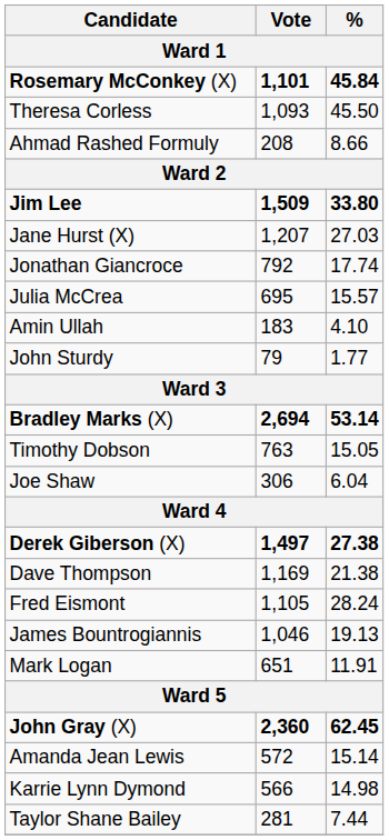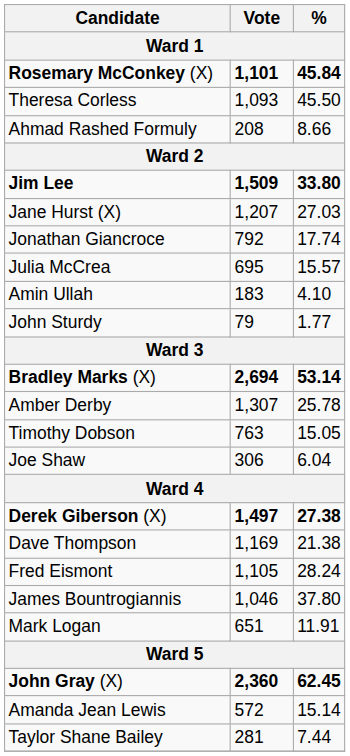 <table class="wikitable">
 <tr>
 <th bgcolor="#DDDDFF" width="200px">Candidate</th>
 <th bgcolor="#DDDDFF" width="50px">Vote</th>
 <th bgcolor="#DDDDFF" width="30px">%</th>
 </tr>
 <tr>
 <th colspan="3">Ward 1</th>
 </tr>
 <tr>
 <td><strong>Rosemary McConkey</strong> (X)</td>
 <td><strong>1,101</strong></td>
 <td><strong>45.84</strong></td>
 </tr>
 <tr>
 <td>Theresa Corless</td>
 <td>1,093</td>
 <td>45.50</td>
 </tr>
 <tr>
 <td>Ahmad Rashed Formuly</td>
 <td>208</td>
 <td>8.66</td>
 </tr>
 <tr>
 <th colspan="3">Ward 2</th>
 </tr>
 <tr>
 <td><strong>Jim Lee</strong></td>
 <td><strong>1,509</strong></td>
 <td><strong>33.80</strong></td>
 </tr>
 <tr>
 <td>Jane Hurst (X)</td>
 <td>1,207</td>
 <td>27.03</td>
 </tr>
 <tr>
 <td>Jonathan Giancroce</td>
 <td>792</td>
 <td>17.74</td>
 </tr>
 <tr>
 <td>Julia McCrea</td>
 <td>695</td>
 <td>15.57</td>
 </tr>
 <tr>
 <td>Amin Ullah</td>
 <td>183</td>
 <td>4.10</td>
 </tr>
 <tr>
 <td>John Sturdy</td>
 <td>79</td>
 <td>1.77</td>
 </tr>
 <tr>
 <th colspan="3">Ward 3</th>
 </tr>
 <tr>
 <td><strong>Bradley Marks</strong> (X)</td>
 <td><strong>2,694</strong></td>
 <td><strong>53.14</strong></td>
 </tr>
 <tr>
+<td>Amber Derby</td>
+<td>1,307</td>
+<td>25.78</td>
+</tr>
+<tr>
 <td>Timothy Dobson</td>
 <td>763</td>
 <td>15.05</td>
 </tr>
 <tr>
 <td>Joe Shaw</td>
 <td>306</td>
 <td>6.04</td>
 </tr>
 <tr>
 <th colspan="3">Ward 4</th>
 </tr>
 <tr>
 <td><strong>Derek Giberson</strong> (X)</td>
 <td><strong>1,497</strong></td>
 <td><strong>27.38</strong></td>
 </tr>
 <tr>
 <td>Dave Thompson</td>
 <td>1,169</td>
 <td>21.38</td>
 </tr>
 <tr>
 <td>Fred Eismont</td>
 <td>1,105</td>
 <td>28.24</td>
 </tr>
 <tr>
 <td>James Bountrogiannis</td>
 <td>1,046</td>
-<td>19.13</td>
+<td>37.80</td>
 </tr>
 <tr>
 <td>Mark Logan</td>
 <td>651</td>
 <td>11.91</td>
 </tr>
 <tr>
 <th colspan="3">Ward 5</th>
 </tr>
 <tr>
 <td><strong>John Gray</strong> (X)</td>
 <td><strong>2,360</strong></td>
 <td><strong>62.45</strong></td>
 </tr>
 <tr>
 <td>Amanda Jean Lewis</td>
 <td>572</td>
 <td>15.14</td>
 </tr>
 <tr>
-<td>Karrie Lynn Dymond</td>
-<td>566</td>
-<td>14.98</td>
-</tr>
-<tr>
 <td>Taylor Shane Bailey</td>
 <td>281</td>
 <td>7.44</td>
 </tr>
 <tr>
 </tr>
 </table>
